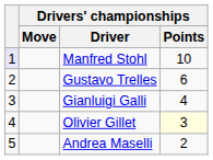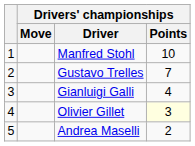 <table class="wikitable" style="font-size:85%;">
 <tr>
 <th rowspan="2"></th>
 <th colspan="3">Drivers' championships</th>
 </tr>
 <tr>
 <th>Move</th>
 <th>Driver</th>
 <th>Points</th>
 </tr>
 <tr>
-<td align="center" style="background: lavender;">1</td>
+<td align="center">1</td>
 <td align="center"></td>
 <td> <a href='#'>Manfred Stohl</a></td>
 <td align="center">10</td>
 </tr>
 <tr>
 <td align="center">2</td>
 <td align="center"></td>
 <td> <a href='#'>Gustavo Trelles</a></td>
-<td align="center">6</td>
+<td align="center">7</td>
 </tr>
 <tr>
 <td align="center">3</td>
 <td align="center"></td>
 <td> <a href='#'>Gianluigi Galli</a></td>
 <td align="center">4</td>
 </tr>
 <tr>
 <td align="center">4</td>
 <td align="center"></td>
 <td> <a href='#'>Olivier Gillet</a></td>
 <td align="center" style="background: lightyellow;">3</td>
 </tr>
 <tr>
 <td align="center">5</td>
 <td align="center"></td>
 <td> <a href='#'>Andrea Maselli</a></td>
 <td align="center">2</td>
 </tr>
 </table>
